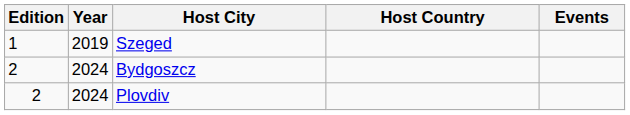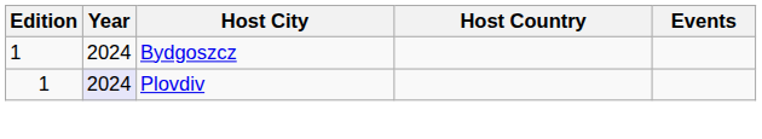 <table class="wikitable" style="font-size:100%">
 <tr>
 <th width="30">Edition</th>
 <th width="30">Year</th>
 <th width="200">Host City</th>
 <th width="200">Host Country</th>
 <th width="75">Events</th>
 </tr>
 <tr>
 <td>1</td>
-<td>2019</td>
-<td><a href='#'>Szeged</a></td>
-<td></td>
-<td></td>
-</tr>
-<tr>
-<td>2</td>
 <td>2024</td>
 <td><a href='#'>Bydgoszcz</a></td>
 <td></td>
 <td></td>
 </tr>
 <tr>
-<td align="center">2</td>
-<td align="center">2024</td>
+<td align="center">1</td>
+<td align="center" style="background: lavender;">2024</td>
 <td><a href='#'>Plovdiv</a></td>
 <td></td>
 <td align="center"></td>
 </tr>
 </table>
